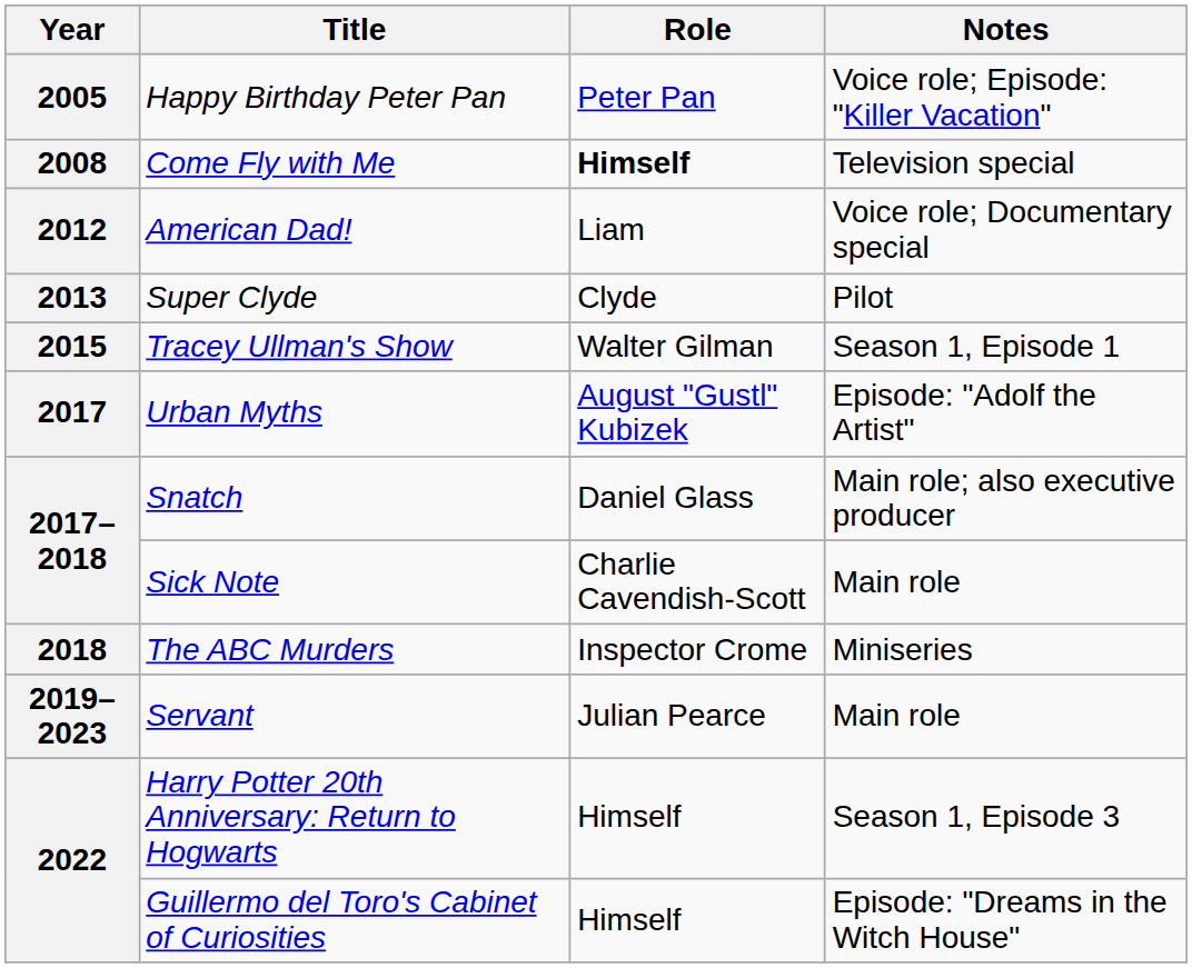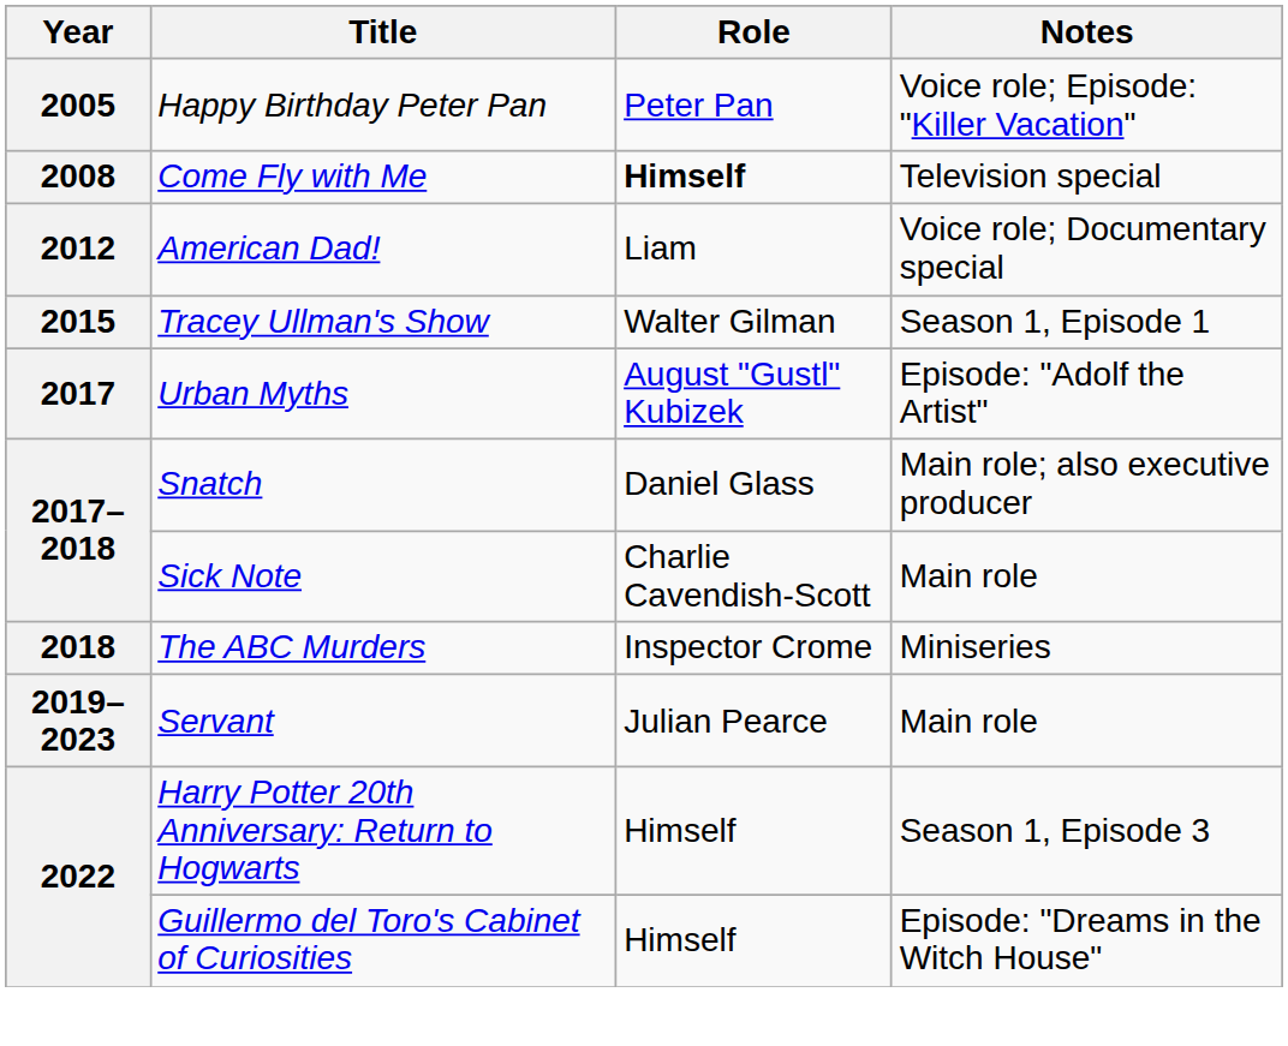 <table class="wikitable plainrowheaders sortable">
 <tr>
 <th scope="col">Year</th>
 <th scope="col">Title</th>
 <th scope="col" class="unsortable">Role</th>
 <th scope="col" class="unsortable">Notes</th>
 </tr>
 <tr>
 <th scope="row">2005</th>
 <td><em>Happy Birthday Peter Pan</em></td>
 <td><a href='#'>Peter Pan</a></td>
 <td>Voice role; Episode: "<a href='#'>Killer Vacation</a>"</td>
 </tr>
 <tr>
 <th scope="row">2008</th>
 <td><em><a href='#'>Come Fly with Me</a></em></td>
 <td><strong>Himself</strong></td>
 <td>Television special</td>
 </tr>
 <tr>
 <th scope="row">2012</th>
 <td><em><a href='#'>American Dad!</a></em></td>
 <td>Liam</td>
 <td>Voice role; Documentary special</td>
-</tr>
-<tr>
-<th scope="row">2013</th>
-<td><em>Super Clyde</em></td>
-<td>Clyde</td>
-<td>Pilot</td>
 </tr>
 <tr>
 <th scope="row">2015</th>
 <td><em><a href='#'>Tracey Ullman's Show</a></em></td>
 <td>Walter Gilman</td>
 <td>Season 1, Episode 1</td>
 </tr>
 <tr>
 <th scope="row">2017</th>
 <td><em><a href='#'>Urban Myths</a></em></td>
 <td><a href='#'>August "Gustl" Kubizek</a></td>
 <td>Episode: "Adolf the Artist"</td>
 </tr>
 <tr>
 <th scope="row" rowspan="2">2017–2018</th>
 <td><em><a href='#'>Snatch</a></em></td>
 <td>Daniel Glass</td>
 <td>Main role; also executive producer</td>
 </tr>
 <tr>
 <td><em><a href='#'>Sick Note</a></em></td>
 <td>Charlie Cavendish-Scott</td>
 <td>Main role</td>
 </tr>
 <tr>
 <th scope="row">2018</th>
 <td><em><a href='#'>The ABC Murders</a></em></td>
 <td>Inspector Crome</td>
 <td>Miniseries</td>
 </tr>
 <tr>
 <th scope="row">2019–2023</th>
 <td><em><a href='#'>Servant</a></em></td>
 <td>Julian Pearce</td>
 <td>Main role</td>
 </tr>
 <tr>
 <th scope="row" rowspan="2">2022</th>
 <td><em><a href='#'>Harry Potter 20th Anniversary: Return to Hogwarts</a></em></td>
 <td>Himself</td>
 <td>Season 1, Episode 3</td>
 </tr>
 <tr>
 <td><em><a href='#'>Guillermo del Toro's Cabinet of Curiosities</a></em></td>
 <td>Himself</td>
 <td>Episode: "Dreams in the Witch House"</td>
 </tr>
 </table>
